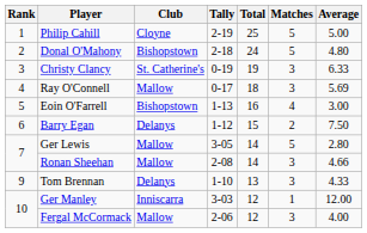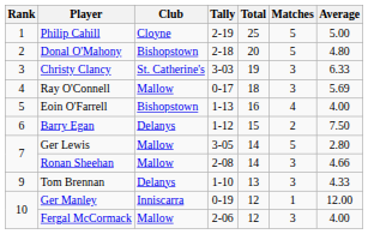 <table class="wikitable">
 <tr>
 <th>Rank</th>
 <th>Player</th>
 <th>Club</th>
 <th>Tally</th>
 <th>Total</th>
 <th>Matches</th>
 <th>Average</th>
 </tr>
 <tr>
 <td rowspan="1" style="text-align:center;">1</td>
 <td><a href='#'>Philip Cahill</a></td>
 <td><a href='#'>Cloyne</a></td>
 <td align=center>2-19</td>
 <td align=center>25</td>
 <td align=center>5</td>
 <td align=center>5.00</td>
 </tr>
 <tr>
 <td rowspan="1" style="text-align:center;">2</td>
 <td><a href='#'>Donal O'Mahony</a></td>
 <td><a href='#'>Bishopstown</a></td>
 <td align=center>2-18</td>
-<td align=center>24</td>
+<td align=center>20</td>
 <td align=center>5</td>
 <td align=center>4.80</td>
 </tr>
 <tr>
 <td rowspan="1" style="text-align:center;">3</td>
 <td><a href='#'>Christy Clancy</a></td>
 <td><a href='#'>St. Catherine's</a></td>
-<td align=center>0-19</td>
+<td align=center>3-03</td>
 <td align=center>19</td>
 <td align=center>3</td>
 <td align=center>6.33</td>
 </tr>
 <tr>
 <td rowspan="1" style="text-align:center;">4</td>
 <td>Ray O'Connell</td>
 <td><a href='#'>Mallow</a></td>
 <td align=center>0-17</td>
 <td align=center>18</td>
 <td align=center>3</td>
 <td align=center>5.69</td>
 </tr>
 <tr>
 <td rowspan="1" style="text-align:center;">5</td>
 <td>Eoin O'Farrell</td>
 <td><a href='#'>Bishopstown</a></td>
 <td align=center>1-13</td>
 <td align=center>16</td>
 <td align=center>4</td>
-<td align=center>3.00</td>
+<td align=center>4.00</td>
 </tr>
 <tr>
 <td rowspan="1" style="text-align:center;">6</td>
 <td><a href='#'>Barry Egan</a></td>
 <td><a href='#'>Delanys</a></td>
 <td align=center>1-12</td>
 <td align=center>15</td>
 <td align=center>2</td>
 <td align=center>7.50</td>
 </tr>
 <tr>
 <td rowspan="2" style="text-align:center;">7</td>
 <td>Ger Lewis</td>
 <td><a href='#'>Mallow</a></td>
 <td align=center>3-05</td>
 <td align=center>14</td>
 <td align=center>5</td>
 <td align=center>2.80</td>
 </tr>
 <tr>
 <td><a href='#'>Ronan Sheehan</a></td>
 <td><a href='#'>Mallow</a></td>
 <td align=center>2-08</td>
 <td align=center>14</td>
 <td align=center>3</td>
 <td align=center>4.66</td>
 </tr>
 <tr>
 <td rowspan="1" style="text-align:center;">9</td>
 <td>Tom Brennan</td>
 <td><a href='#'>Delanys</a></td>
 <td align=center>1-10</td>
 <td align=center>13</td>
 <td align=center>3</td>
 <td align=center>4.33</td>
 </tr>
 <tr>
 <td rowspan="2" style="text-align:center;">10</td>
 <td><a href='#'>Ger Manley</a></td>
 <td><a href='#'>Inniscarra</a></td>
-<td align=center>3-03</td>
+<td align=center>0-19</td>
 <td align=center>12</td>
 <td align=center>1</td>
 <td align=center>12.00</td>
 </tr>
 <tr>
 <td><a href='#'>Fergal McCormack</a></td>
 <td><a href='#'>Mallow</a></td>
 <td align=center>2-06</td>
 <td align=center>12</td>
 <td align=center>3</td>
 <td align=center>4.00</td>
 </tr>
 </table>
